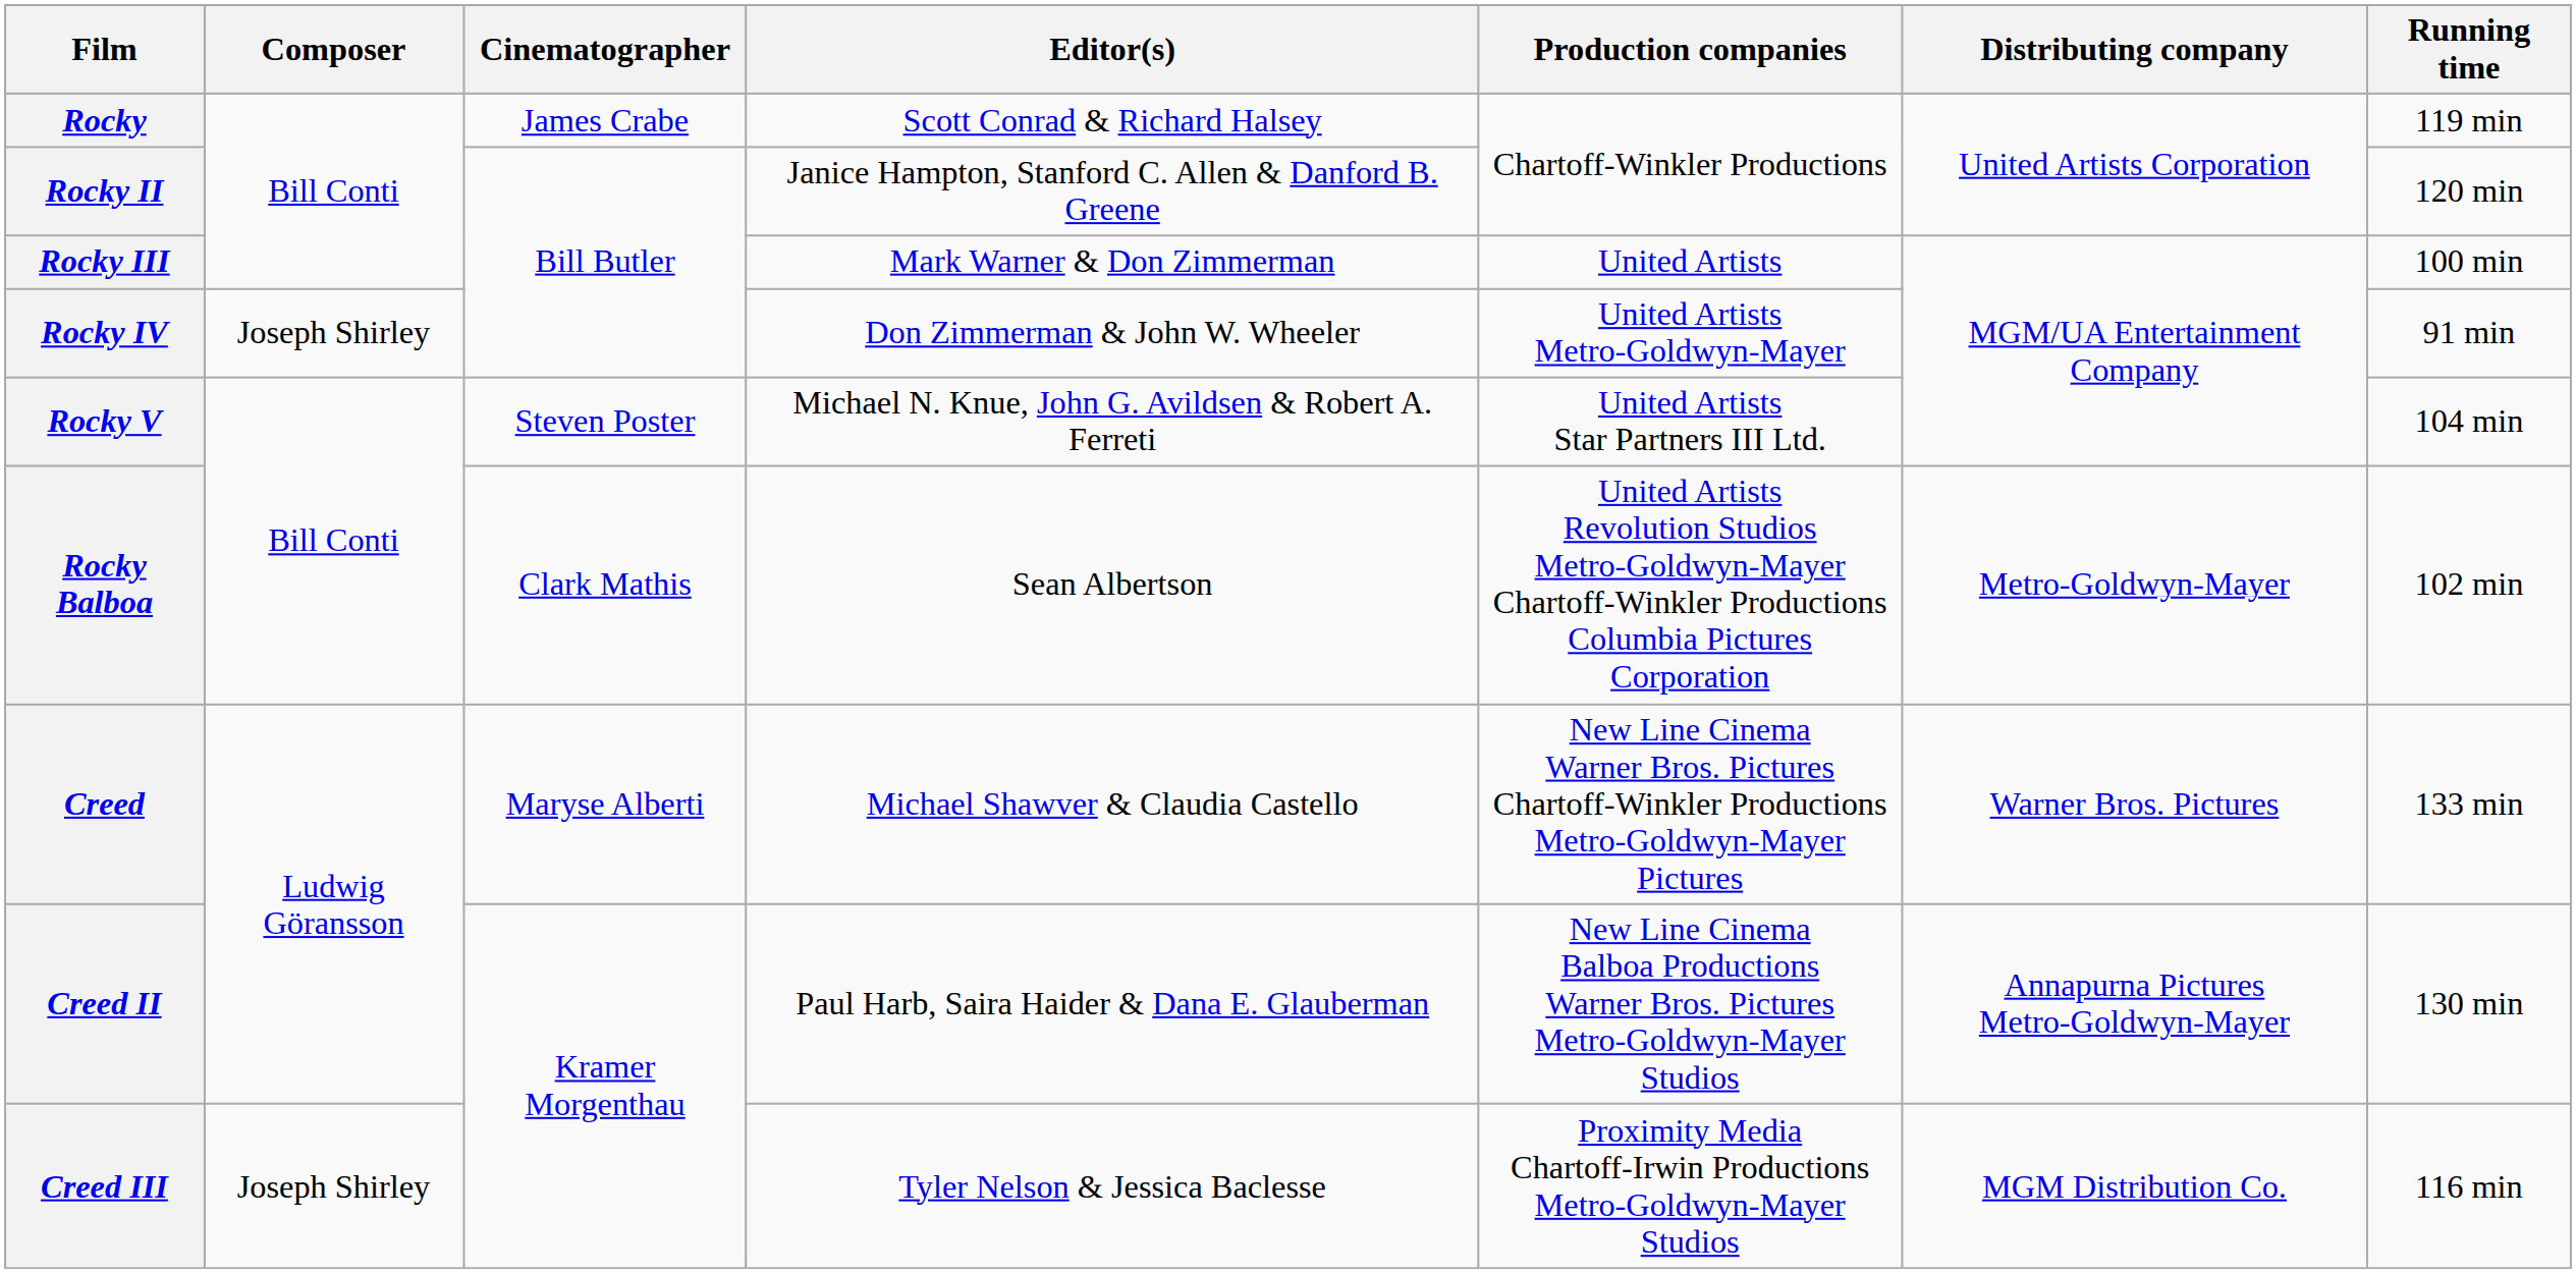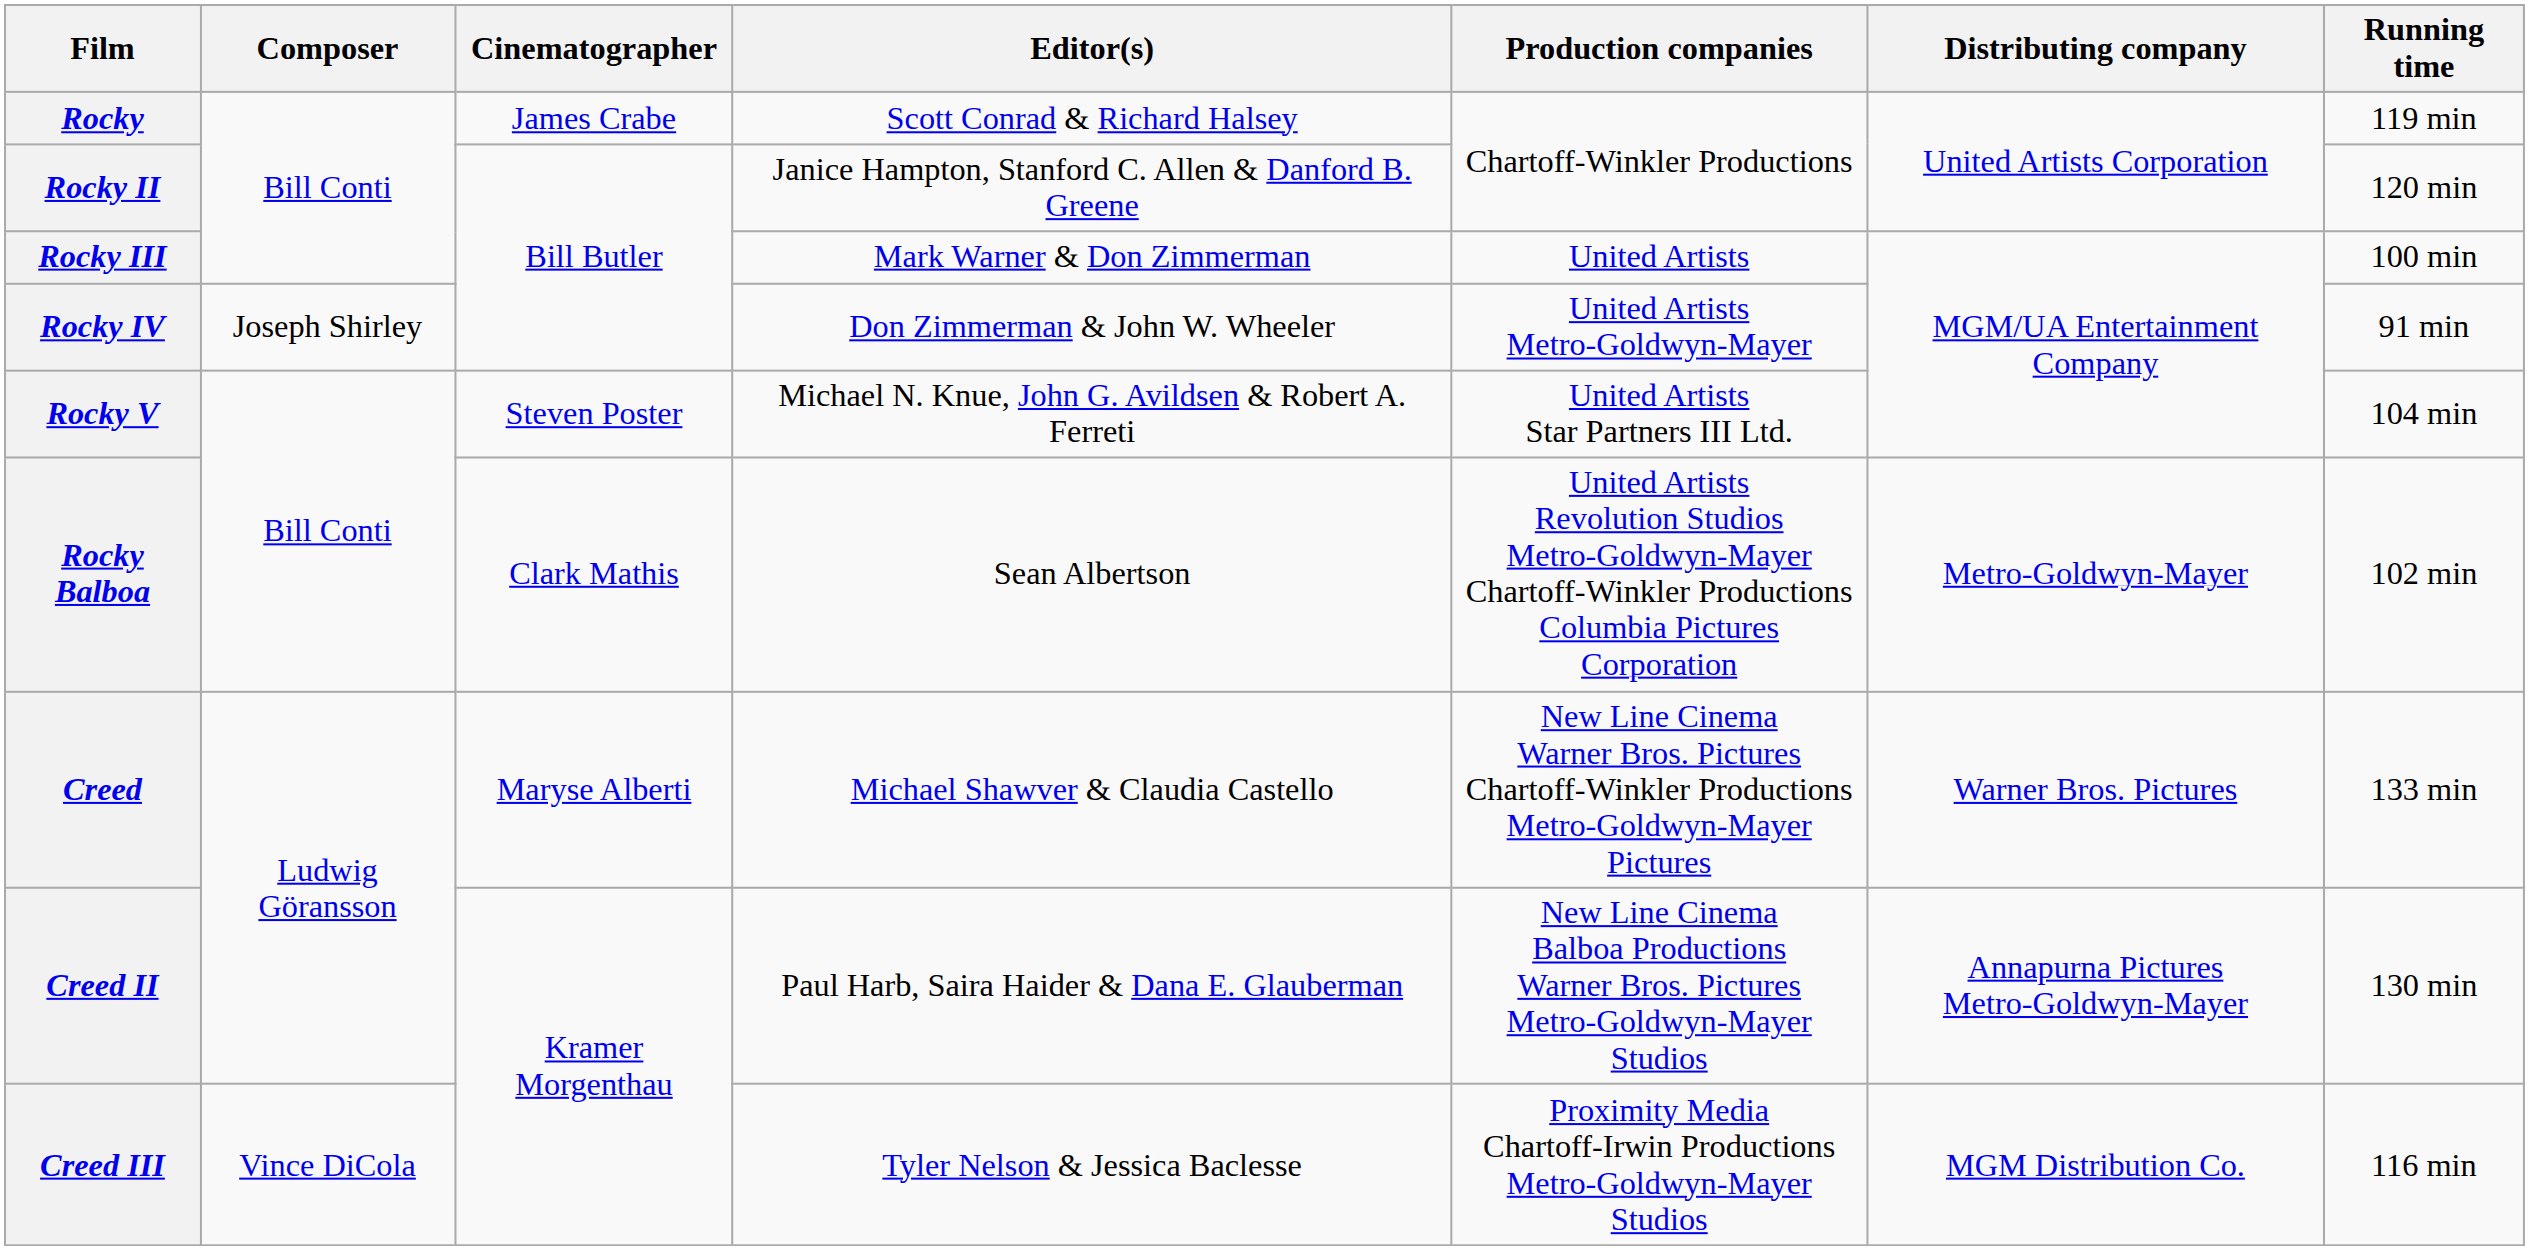 <table class="wikitable sortable" style="text-align:center;">
 <tr>
 <th>Film</th>
 <th>Composer</th>
 <th>Cinematographer</th>
 <th>Editor(s)</th>
 <th>Production companies</th>
 <th>Distributing company</th>
 <th>Running time</th>
 </tr>
 <tr>
 <th scope="row" data-sort-value=1><em><a href='#'>Rocky</a></em></th>
 <td rowspan="3"><a href='#'>Bill Conti</a></td>
 <td><a href='#'>James Crabe</a></td>
 <td><a href='#'>Scott Conrad</a> & <a href='#'>Richard Halsey</a></td>
 <td rowspan="2">Chartoff-Winkler Productions</td>
 <td rowspan="2"><a href='#'>United Artists Corporation</a></td>
 <td>119 min</td>
 </tr>
 <tr>
 <th scope="row" data-sort-value=2><em><a href='#'>Rocky II</a></em></th>
 <td rowspan="3"><a href='#'>Bill Butler</a></td>
 <td>Janice Hampton, Stanford C. Allen & <a href='#'>Danford B. Greene</a></td>
 <td>120 min</td>
 </tr>
 <tr>
 <th scope="row" data-sort-value=3><em><a href='#'>Rocky III</a></em></th>
 <td><a href='#'>Mark Warner</a> & <a href='#'>Don Zimmerman</a></td>
 <td><a href='#'>United Artists</a></td>
 <td rowspan="3"><a href='#'>MGM/UA Entertainment Company</a></td>
 <td>100 min</td>
 </tr>
 <tr>
 <th scope="row" data-sort-value=4><em><a href='#'>Rocky IV</a></em></th>
 <td>Joseph Shirley</td>
 <td><a href='#'>Don Zimmerman</a> & John W. Wheeler</td>
 <td><a href='#'>United Artists</a><br><a href='#'>Metro-Goldwyn-Mayer</a></td>
 <td>91 min</td>
 </tr>
 <tr>
 <th scope="row" data-sort-value=5><em><a href='#'>Rocky V</a></em></th>
 <td rowspan="2"><a href='#'>Bill Conti</a></td>
 <td><a href='#'>Steven Poster</a></td>
 <td>Michael N. Knue, <a href='#'>John G. Avildsen</a> & Robert A. Ferreti</td>
 <td><a href='#'>United Artists</a><br>Star Partners III Ltd.</td>
 <td>104 min</td>
 </tr>
 <tr>
 <th scope="row" data-sort-value=6><em><a href='#'>Rocky Balboa</a></em></th>
 <td><a href='#'>Clark Mathis</a></td>
 <td>Sean Albertson</td>
 <td><a href='#'>United Artists</a><br><a href='#'>Revolution Studios</a><br><a href='#'>Metro-Goldwyn-Mayer</a><br>Chartoff-Winkler Productions<br><a href='#'>Columbia Pictures Corporation</a></td>
 <td><a href='#'>Metro-Goldwyn-Mayer</a></td>
 <td>102 min</td>
 </tr>
 <tr>
 <th scope="row" data-sort-value=7><em><a href='#'>Creed</a></em></th>
 <td rowspan="2"><a href='#'>Ludwig Göransson</a></td>
 <td><a href='#'>Maryse Alberti</a></td>
 <td><a href='#'>Michael Shawver</a> & Claudia Castello</td>
 <td><a href='#'>New Line Cinema</a><br><a href='#'>Warner Bros. Pictures</a><br>Chartoff-Winkler Productions<br><a href='#'>Metro-Goldwyn-Mayer Pictures</a></td>
 <td><a href='#'>Warner Bros. Pictures</a></td>
 <td>133 min</td>
 </tr>
 <tr>
 <th scope="row" data-sort-value=8><em><a href='#'>Creed II</a></em></th>
 <td rowspan="2"><a href='#'>Kramer Morgenthau</a></td>
 <td>Paul Harb, Saira Haider & <a href='#'>Dana E. Glauberman</a></td>
 <td><a href='#'>New Line Cinema</a><br><a href='#'>Balboa Productions</a><br><a href='#'>Warner Bros. Pictures</a><br><a href='#'>Metro-Goldwyn-Mayer Studios</a></td>
 <td><a href='#'>Annapurna Pictures</a><br><a href='#'>Metro-Goldwyn-Mayer</a></td>
 <td>130 min</td>
 </tr>
 <tr>
 <th scope="row" data-sort-value=9><em><a href='#'>Creed III</a></em></th>
-<td>Joseph Shirley</td>
+<td><a href='#'>Vince DiCola</a></td>
 <td><a href='#'>Tyler Nelson</a> & Jessica Baclesse</td>
 <td><a href='#'>Proximity Media</a><br>Chartoff-Irwin Productions<br><a href='#'>Metro-Goldwyn-Mayer Studios</a></td>
 <td><a href='#'>MGM Distribution Co.</a></td>
 <td>116 min</td>
 </tr>
 </table>
